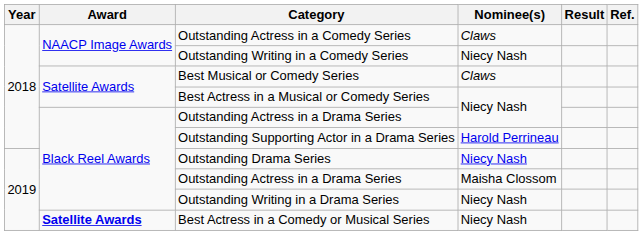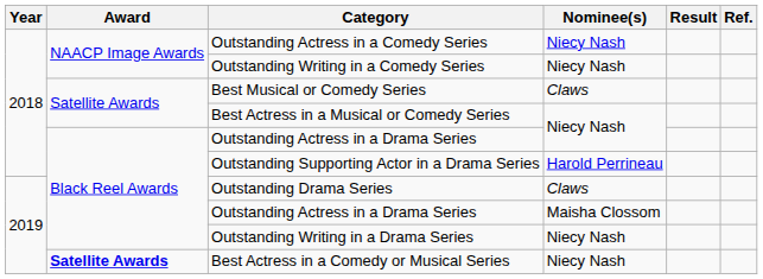 <table class="wikitable">
 <tr>
 <th>Year</th>
 <th>Award</th>
 <th>Category</th>
 <th>Nominee(s)</th>
 <th>Result</th>
 <th>Ref.</th>
 </tr>
 <tr>
 <td rowspan="6">2018</td>
 <td rowspan="2"><a href='#'>NAACP Image Awards</a></td>
 <td>Outstanding Actress in a Comedy Series</td>
-<td><em>Claws</em></td>
+<td><a href='#'>Niecy Nash</a></td>
 <td></td>
 <td></td>
 </tr>
 <tr>
 <td>Outstanding Writing in a Comedy Series</td>
 <td>Niecy Nash</td>
 <td></td>
 <td></td>
 </tr>
 <tr>
 <td rowspan="2"><a href='#'>Satellite Awards</a></td>
 <td>Best Musical or Comedy Series</td>
 <td><em>Claws</em></td>
 <td></td>
 <td></td>
 </tr>
 <tr>
 <td>Best Actress in a Musical or Comedy Series</td>
 <td rowspan="2">Niecy Nash</td>
 <td></td>
 <td></td>
 </tr>
 <tr>
 <td rowspan="5"><a href='#'>Black Reel Awards</a></td>
 <td>Outstanding Actress in a Drama Series</td>
 <td></td>
 <td></td>
 </tr>
 <tr>
 <td>Outstanding Supporting Actor in a Drama Series</td>
 <td><a href='#'>Harold Perrineau</a></td>
 <td></td>
 <td></td>
 </tr>
 <tr>
 <td rowspan=4>2019</td>
 <td>Outstanding Drama Series</td>
-<td><a href='#'>Niecy Nash</a></td>
+<td><em>Claws</em></td>
 <td></td>
 <td></td>
 </tr>
 <tr>
 <td>Outstanding Actress in a Drama Series</td>
 <td>Maisha Clossom</td>
 <td></td>
 <td></td>
 </tr>
 <tr>
 <td>Outstanding Writing in a Drama Series</td>
 <td>Niecy Nash</td>
 <td></td>
 <td></td>
 </tr>
 <tr>
 <td><strong><a href='#'>Satellite Awards</a></strong></td>
 <td>Best Actress in a Comedy or Musical Series</td>
 <td>Niecy Nash</td>
 <td></td>
 <td></td>
 </tr>
 </table>
